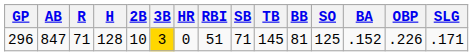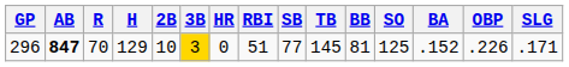 <table class="wikitable">
 <tr>
 <th><a href='#'>GP</a></th>
 <th><a href='#'>AB</a></th>
 <th><a href='#'>R</a></th>
 <th><a href='#'>H</a></th>
 <th><a href='#'>2B</a></th>
 <th><a href='#'>3B</a></th>
 <th><a href='#'>HR</a></th>
 <th><a href='#'>RBI</a></th>
 <th><a href='#'>SB</a></th>
 <th><a href='#'>TB</a></th>
 <th><a href='#'>BB</a></th>
 <th><a href='#'>SO</a></th>
 <th><a href='#'>BA</a></th>
 <th><a href='#'>OBP</a></th>
 <th><a href='#'>SLG</a></th>
 </tr>
 <tr align=center>
 <td>296</td>
-<td>847</td>
-<td>71</td>
-<td>128</td>
+<td><strong>847</strong></td>
+<td>70</td>
+<td>129</td>
 <td>10</td>
 <td style="background: gold;">3</td>
 <td>0</td>
 <td>51</td>
-<td>71</td>
+<td>77</td>
 <td>145</td>
 <td>81</td>
 <td>125</td>
 <td>.152</td>
 <td>.226</td>
 <td>.171</td>
 </tr>
 </table>
